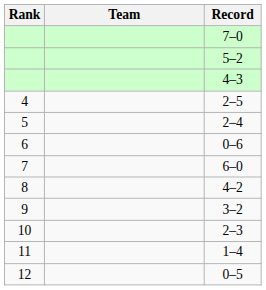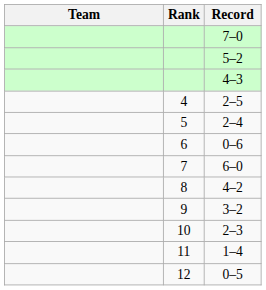 <table class="wikitable" style="text-align: center;">
 <tr>
+<th width=180>Team</th>
 <th width=40>Rank</th>
-<th width=180>Team</th>
 <th width=60>Record</th>
 </tr>
 <tr bgcolor="#ccffcc">
+<td align="left"></td>
 <td></td>
-<td align="left"></td>
 <td>7–0</td>
 </tr>
 <tr bgcolor="#ccffcc">
+<td align="left"></td>
 <td></td>
-<td align="left"></td>
 <td>5–2</td>
 </tr>
 <tr bgcolor="#ccffcc">
+<td align="left"></td>
 <td></td>
-<td align="left"></td>
 <td>4–3</td>
 </tr>
 <tr>
+<td align="left"></td>
 <td>4</td>
-<td align="left"></td>
 <td>2–5</td>
 </tr>
 <tr>
+<td align="left"></td>
 <td>5</td>
-<td align="left"></td>
 <td>2–4</td>
 </tr>
 <tr>
+<td align="left"></td>
 <td>6</td>
-<td align="left"></td>
 <td>0–6</td>
 </tr>
 <tr>
+<td align="left"></td>
 <td>7</td>
-<td align="left"></td>
 <td>6–0</td>
 </tr>
 <tr>
+<td align="left"></td>
 <td>8</td>
-<td align="left"></td>
 <td>4–2</td>
 </tr>
 <tr>
+<td align="left"></td>
 <td>9</td>
-<td align="left"></td>
 <td>3–2</td>
 </tr>
 <tr>
+<td align="left"></td>
 <td>10</td>
-<td align="left"></td>
 <td>2–3</td>
 </tr>
 <tr>
+<td align="left"></td>
 <td>11</td>
-<td align="left"></td>
 <td>1–4</td>
 </tr>
 <tr>
+<td align="left"></td>
 <td>12</td>
-<td align="left"></td>
 <td>0–5</td>
 </tr>
 </table>
